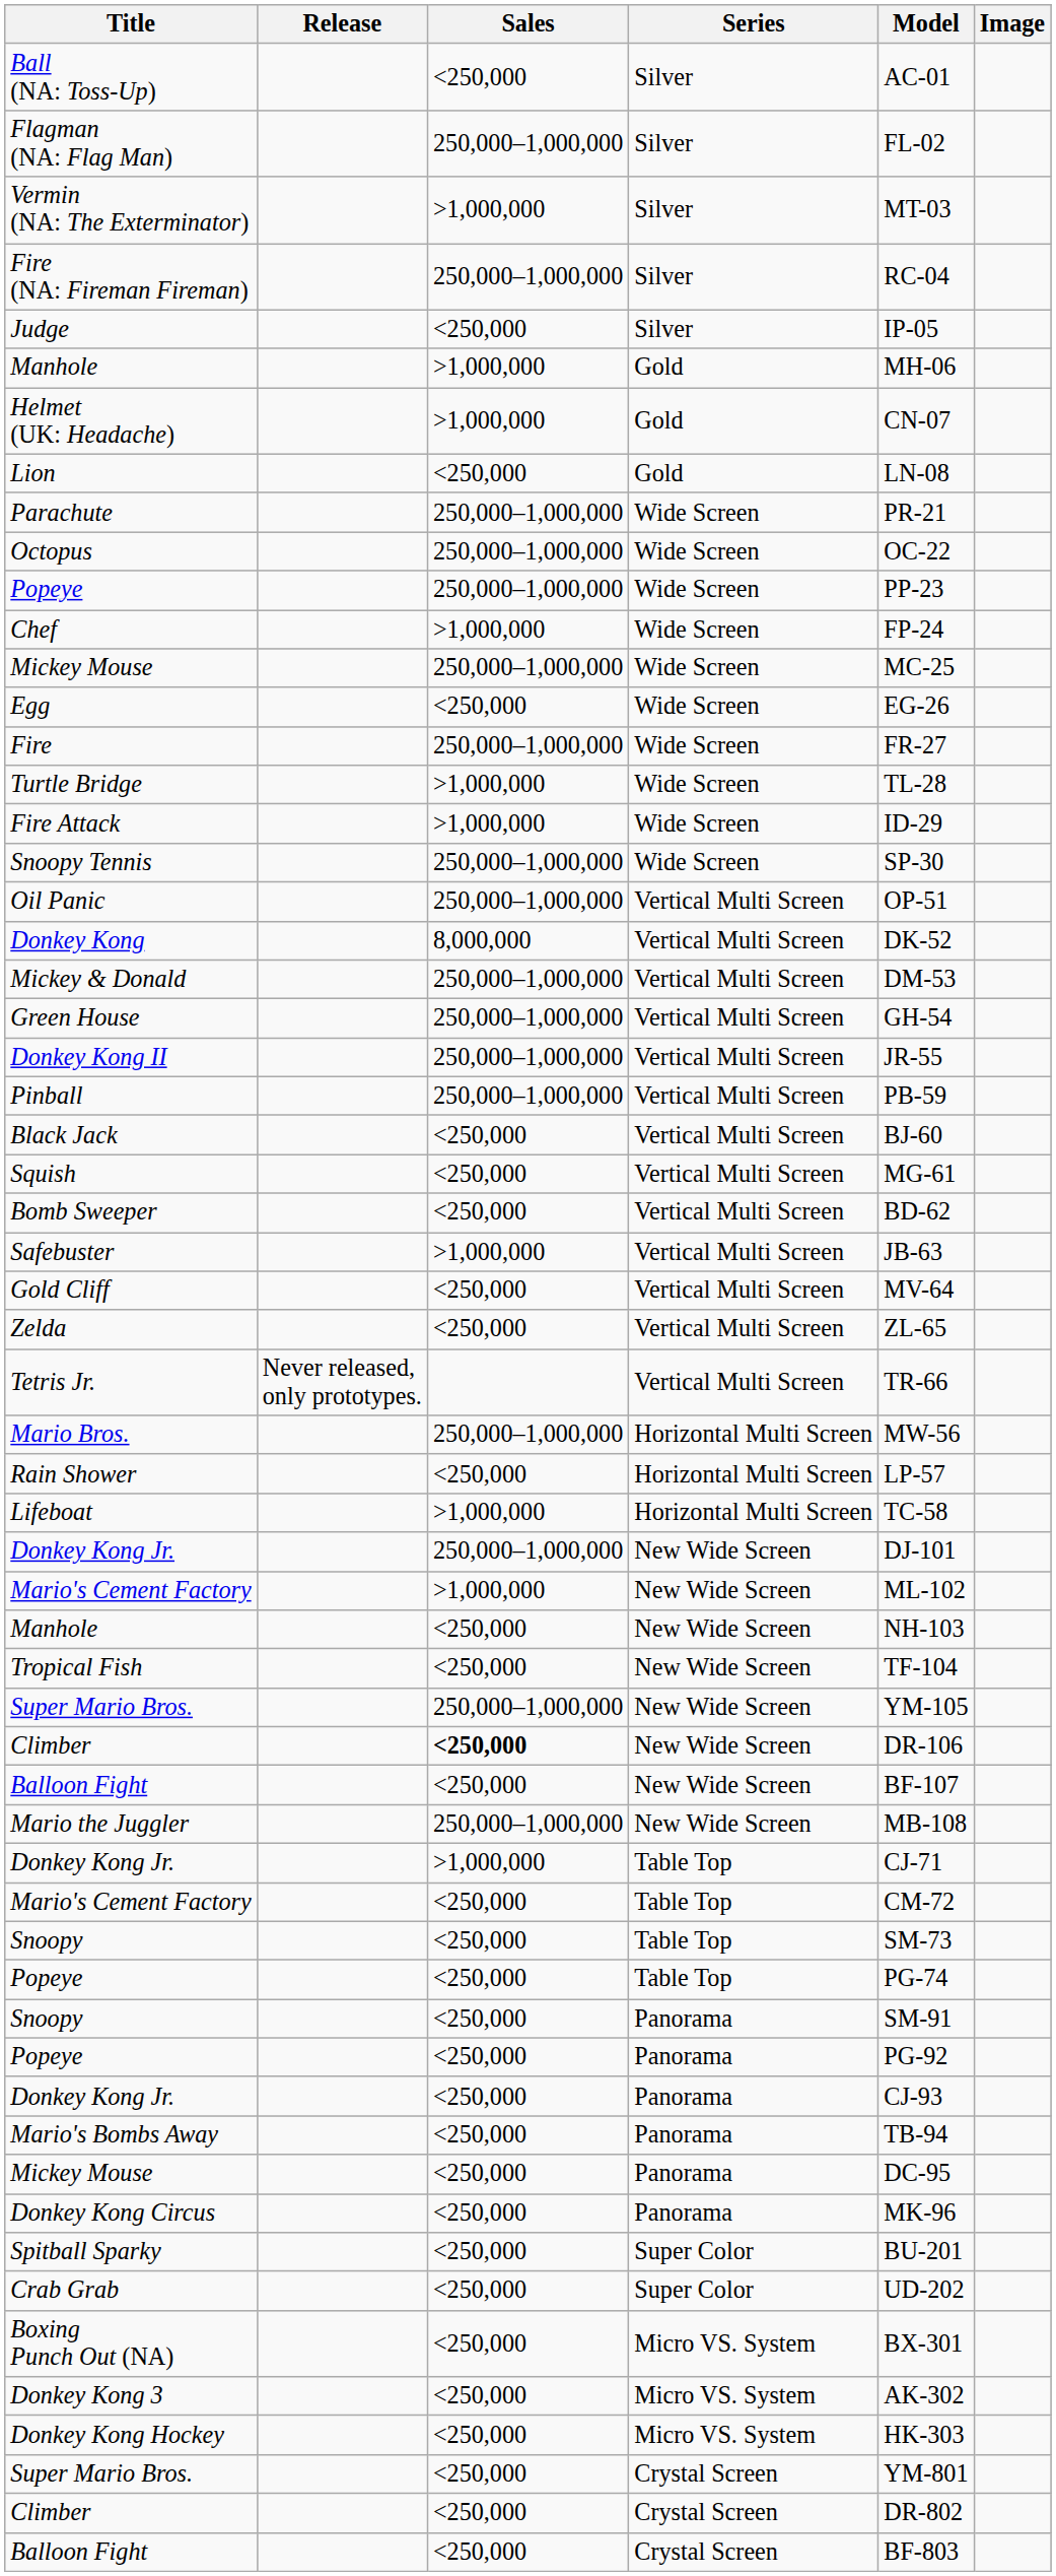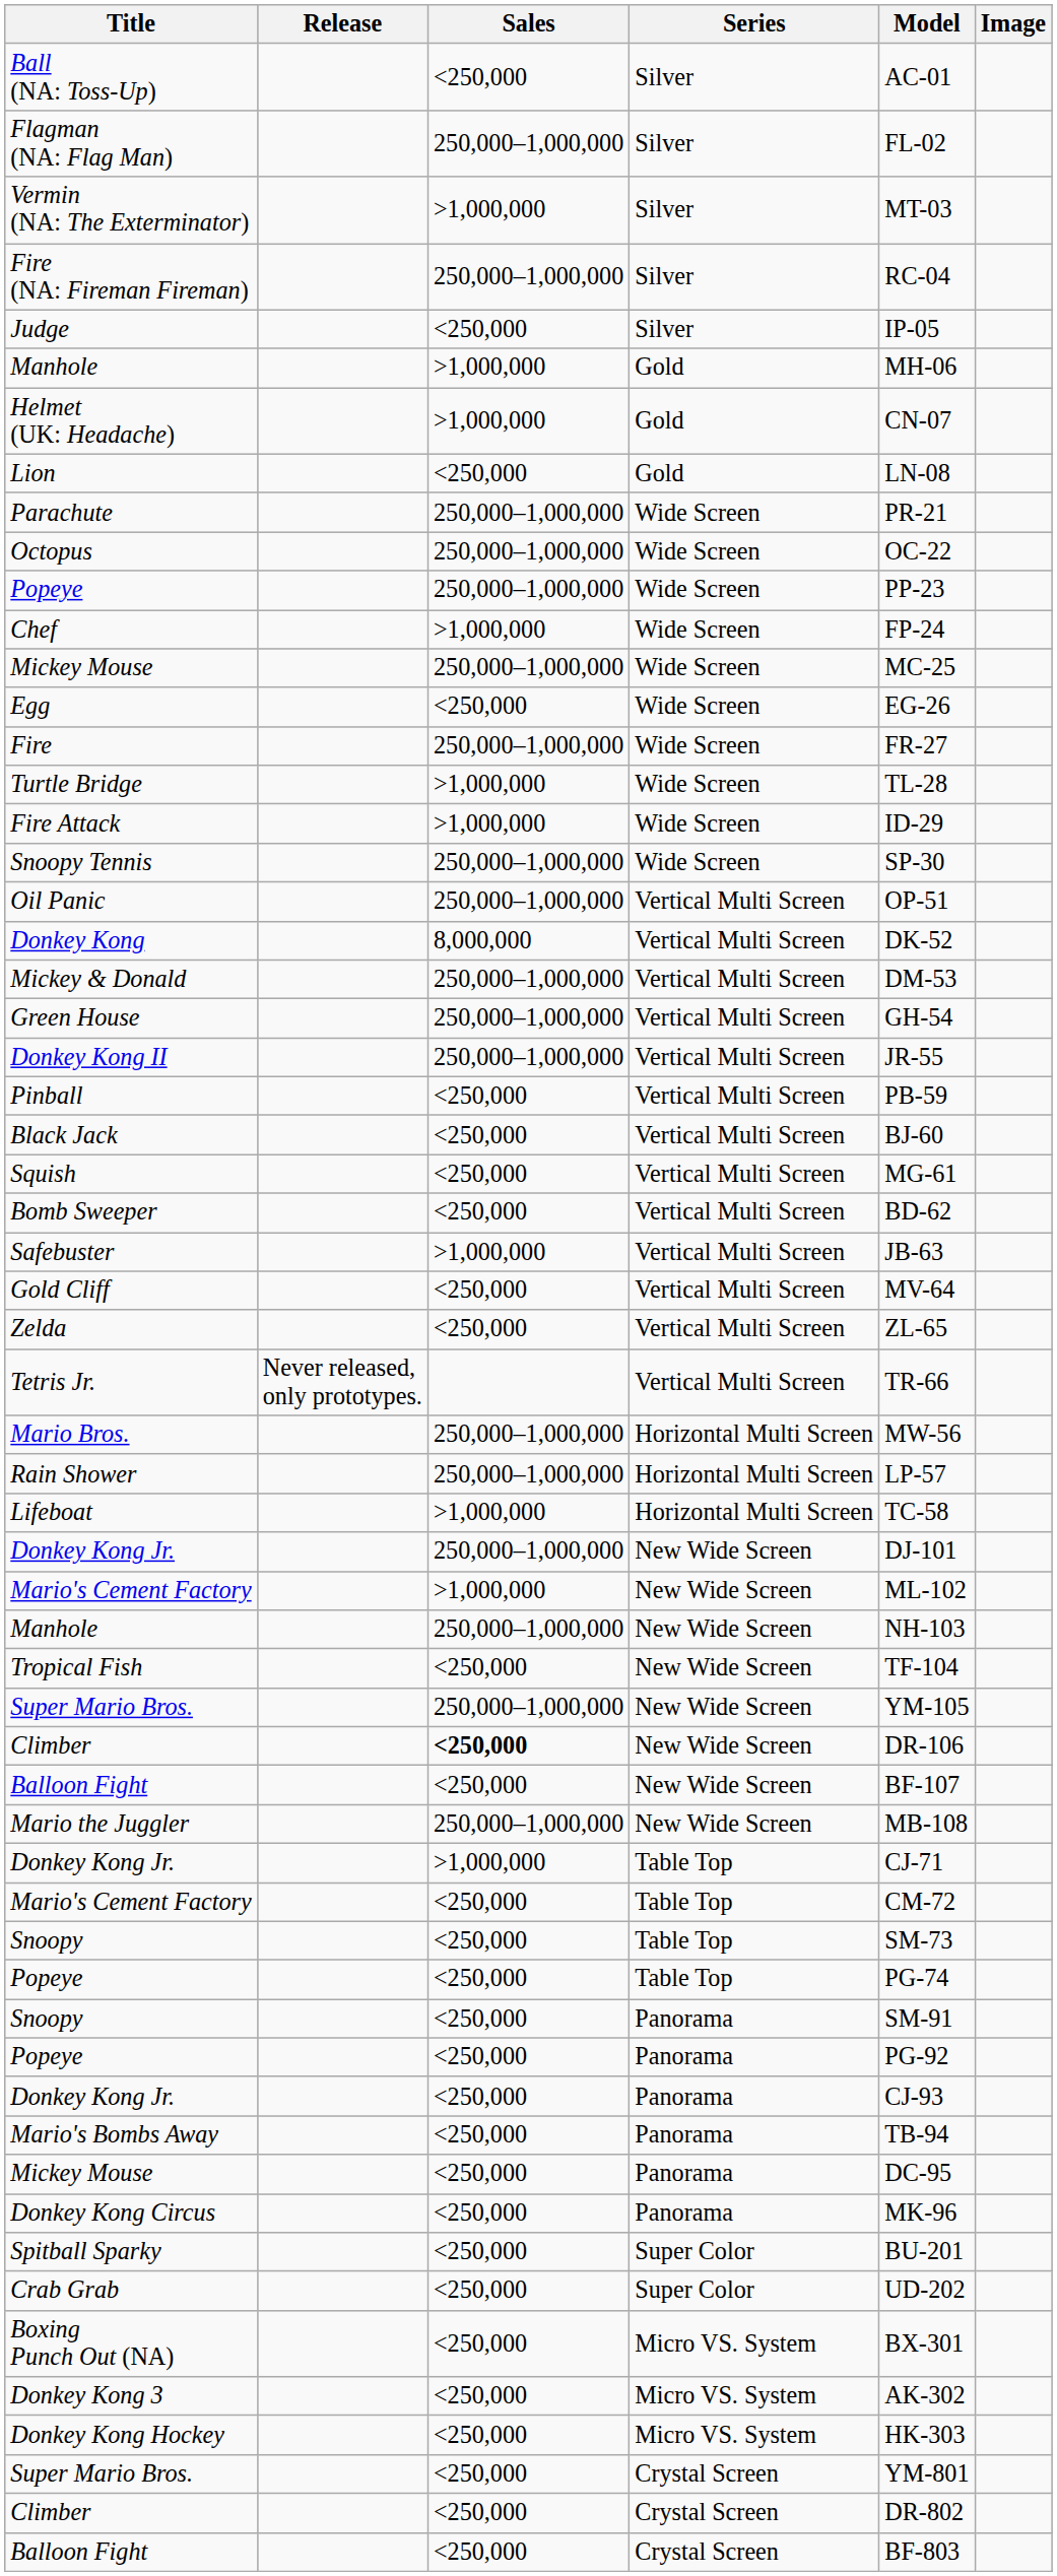 <table class="wikitable sortable sticky-header">
 <tr>
 <th>Title</th>
 <th>Release</th>
 <th>Sales</th>
 <th>Series</th>
 <th>Model</th>
 <th class="unsortable">Image</th>
 </tr>
 <tr>
 <td><em><a href='#'>Ball</a></em><br>(NA: <em>Toss-Up</em>)</td>
 <td></td>
 <td data-sort-value=250000><250,000</td>
 <td data-sort-value=1980-04>Silver</td>
 <td>AC-01</td>
 <td></td>
 </tr>
 <tr>
 <td><em>Flagman</em><br>(NA: <em>Flag Man</em>)</td>
 <td></td>
 <td data-sort-value=500000>250,000–1,000,000</td>
 <td data-sort-value=1980-04>Silver</td>
 <td>FL-02</td>
 <td></td>
 </tr>
 <tr>
 <td><em>Vermin</em><br>(NA: <em>The Exterminator</em>)</td>
 <td></td>
 <td data-sort-value=1000000>>1,000,000</td>
 <td data-sort-value=1980-04>Silver</td>
 <td>MT-03</td>
 <td></td>
 </tr>
 <tr>
 <td><em>Fire</em><br>(NA: <em>Fireman Fireman</em>)</td>
 <td></td>
 <td data-sort-value=500000>250,000–1,000,000</td>
 <td data-sort-value=1980-04>Silver</td>
 <td>RC-04</td>
 <td></td>
 </tr>
 <tr>
 <td><em>Judge</em></td>
 <td></td>
 <td data-sort-value=250000><250,000</td>
 <td data-sort-value=1980-04>Silver</td>
 <td>IP-05</td>
 <td></td>
 </tr>
 <tr>
 <td><em>Manhole</em></td>
 <td></td>
 <td data-sort-value=1000000>>1,000,000</td>
 <td data-sort-value=1981-01>Gold</td>
 <td>MH-06</td>
 <td></td>
 </tr>
 <tr>
 <td><em>Helmet</em><br>(UK: <em>Headache</em>)</td>
 <td></td>
 <td data-sort-value="1000000">>1,000,000</td>
 <td data-sort-value=1981-01>Gold</td>
 <td>CN-07</td>
 <td></td>
 </tr>
 <tr>
 <td><em>Lion</em></td>
 <td></td>
 <td data-sort-value=250000><250,000</td>
 <td data-sort-value=1981-01>Gold</td>
 <td>LN-08</td>
 <td></td>
 </tr>
 <tr>
 <td><em>Parachute</em></td>
 <td></td>
 <td data-sort-value=500000>250,000–1,000,000</td>
 <td data-sort-value=1981-06>Wide Screen</td>
 <td>PR-21</td>
 <td></td>
 </tr>
 <tr>
 <td><em>Octopus</em></td>
 <td></td>
 <td data-sort-value=500000>250,000–1,000,000</td>
 <td data-sort-value=1981-06>Wide Screen</td>
 <td>OC-22</td>
 <td></td>
 </tr>
 <tr>
 <td><em><a href='#'>Popeye</a></em></td>
 <td></td>
 <td data-sort-value=500000>250,000–1,000,000</td>
 <td data-sort-value=1981-06>Wide Screen</td>
 <td>PP-23</td>
 <td></td>
 </tr>
 <tr>
 <td><em>Chef</em></td>
 <td></td>
 <td data-sort-value=1000000>>1,000,000</td>
 <td data-sort-value=1981-06>Wide Screen</td>
 <td>FP-24</td>
 <td></td>
 </tr>
 <tr>
 <td><em>Mickey Mouse</em></td>
 <td></td>
 <td data-sort-value=500000>250,000–1,000,000</td>
 <td data-sort-value=1981-06>Wide Screen</td>
 <td>MC-25</td>
 <td></td>
 </tr>
 <tr>
 <td><em>Egg</em></td>
 <td></td>
 <td data-sort-value=250000><250,000</td>
 <td data-sort-value=1981-06>Wide Screen</td>
 <td>EG-26</td>
 <td></td>
 </tr>
 <tr>
 <td><em>Fire</em></td>
 <td></td>
 <td data-sort-value=500000>250,000–1,000,000</td>
 <td data-sort-value=1981-06>Wide Screen</td>
 <td>FR-27</td>
 <td></td>
 </tr>
 <tr>
 <td><em>Turtle Bridge</em></td>
 <td></td>
 <td data-sort-value=1000000>>1,000,000</td>
 <td data-sort-value=1981-06>Wide Screen</td>
 <td>TL-28</td>
 <td></td>
 </tr>
 <tr>
 <td><em>Fire Attack</em></td>
 <td></td>
 <td data-sort-value=1000000>>1,000,000</td>
 <td data-sort-value=1981-06>Wide Screen</td>
 <td>ID-29</td>
 <td></td>
 </tr>
 <tr>
 <td><em>Snoopy Tennis</em></td>
 <td></td>
 <td data-sort-value=500000>250,000–1,000,000</td>
 <td data-sort-value=1981-06>Wide Screen</td>
 <td>SP-30</td>
 <td></td>
 </tr>
 <tr>
 <td><em>Oil Panic</em></td>
 <td></td>
 <td data-sort-value=500000>250,000–1,000,000</td>
 <td data-sort-value=1982-05>Vertical Multi Screen</td>
 <td>OP-51</td>
 <td></td>
 </tr>
 <tr>
 <td><em><a href='#'>Donkey Kong</a></em></td>
 <td></td>
 <td data-sort-value=8000000>8,000,000</td>
 <td data-sort-value=1982-05>Vertical Multi Screen</td>
 <td>DK-52</td>
 <td></td>
 </tr>
 <tr>
 <td><em>Mickey & Donald</em></td>
 <td></td>
 <td data-sort-value=500000>250,000–1,000,000</td>
 <td data-sort-value=1982-05>Vertical Multi Screen</td>
 <td>DM-53</td>
 <td></td>
 </tr>
 <tr>
 <td><em>Green House</em></td>
 <td></td>
 <td data-sort-value=500000>250,000–1,000,000</td>
 <td data-sort-value=1982-05>Vertical Multi Screen</td>
 <td>GH-54</td>
 <td></td>
 </tr>
 <tr>
 <td><em><a href='#'>Donkey Kong II</a></em></td>
 <td></td>
 <td data-sort-value=500000>250,000–1,000,000</td>
 <td data-sort-value=1982-05>Vertical Multi Screen</td>
 <td>JR-55</td>
 <td></td>
 </tr>
 <tr>
 <td><em>Pinball</em></td>
 <td></td>
-<td data-sort-value=500000>250,000–1,000,000</td>
+<td data-sort-value=250000><250,000</td>
 <td data-sort-value=1982-05>Vertical Multi Screen</td>
 <td>PB-59</td>
 <td></td>
 </tr>
 <tr>
 <td><em>Black Jack</em></td>
 <td></td>
 <td data-sort-value=250000><250,000</td>
 <td data-sort-value=1982-05>Vertical Multi Screen</td>
 <td>BJ-60</td>
 <td></td>
 </tr>
 <tr>
 <td><em>Squish</em></td>
 <td></td>
 <td data-sort-value=250000><250,000</td>
 <td data-sort-value=1982-05>Vertical Multi Screen</td>
 <td>MG-61</td>
 <td></td>
 </tr>
 <tr>
 <td><em>Bomb Sweeper</em></td>
 <td></td>
 <td data-sort-value=250000><250,000</td>
 <td data-sort-value=1982-05>Vertical Multi Screen</td>
 <td>BD-62</td>
 <td></td>
 </tr>
 <tr>
 <td><em>Safebuster</em></td>
 <td></td>
 <td data-sort-value=1000000>>1,000,000</td>
 <td data-sort-value=1982-05>Vertical Multi Screen</td>
 <td>JB-63</td>
 <td></td>
 </tr>
 <tr>
 <td><em>Gold Cliff</em></td>
 <td></td>
 <td data-sort-value=250000><250,000</td>
 <td data-sort-value=1982-05>Vertical Multi Screen</td>
 <td>MV-64</td>
 <td></td>
 </tr>
 <tr>
 <td><em>Zelda</em></td>
 <td></td>
 <td data-sort-value=250000><250,000</td>
 <td data-sort-value=1982-05>Vertical Multi Screen</td>
 <td>ZL-65</td>
 <td></td>
 </tr>
 <tr>
 <td><em>Tetris Jr.</em></td>
 <td data-sort-value=>Never released,<br>only prototypes.</td>
 <td></td>
 <td data-sort-value=1982-05>Vertical Multi Screen</td>
 <td>TR-66</td>
 <td></td>
 </tr>
 <tr>
 <td><em><a href='#'>Mario Bros.</a></em></td>
 <td></td>
 <td data-sort-value=500000>250,000–1,000,000</td>
 <td data-sort-value=1983-03>Horizontal Multi Screen</td>
 <td>MW-56</td>
 <td></td>
 </tr>
 <tr>
 <td><em>Rain Shower</em></td>
 <td></td>
-<td data-sort-value=250000><250,000</td>
+<td data-sort-value=500000>250,000–1,000,000</td>
 <td data-sort-value=1983-03>Horizontal Multi Screen</td>
 <td>LP-57</td>
 <td></td>
 </tr>
 <tr>
 <td><em>Lifeboat</em></td>
 <td></td>
 <td data-sort-value=1000000>>1,000,000</td>
 <td data-sort-value=1983-03>Horizontal Multi Screen</td>
 <td>TC-58</td>
 <td></td>
 </tr>
 <tr>
 <td><em><a href='#'>Donkey Kong Jr.</a></em></td>
 <td></td>
 <td data-sort-value=500000>250,000–1,000,000</td>
 <td data-sort-value=1982-10>New Wide Screen</td>
 <td>DJ-101</td>
 <td></td>
 </tr>
 <tr>
 <td><em><a href='#'>Mario's Cement Factory</a></em></td>
 <td></td>
 <td data-sort-value=1000000>>1,000,000</td>
 <td data-sort-value=1982-10>New Wide Screen</td>
 <td>ML-102</td>
 <td></td>
 </tr>
 <tr>
 <td><em>Manhole</em></td>
 <td></td>
-<td data-sort-value=250000><250,000</td>
+<td data-sort-value=500000>250,000–1,000,000</td>
 <td data-sort-value=1982-10>New Wide Screen</td>
 <td>NH-103</td>
 <td></td>
 </tr>
 <tr>
 <td><em>Tropical Fish</em></td>
 <td></td>
 <td data-sort-value=250000><250,000</td>
 <td data-sort-value=1982-10>New Wide Screen</td>
 <td>TF-104</td>
 <td></td>
 </tr>
 <tr>
 <td><em><a href='#'>Super Mario Bros.</a></em></td>
 <td></td>
 <td data-sort-value=500000>250,000–1,000,000</td>
 <td data-sort-value=1982-10>New Wide Screen</td>
 <td>YM-105</td>
 <td></td>
 </tr>
 <tr>
 <td><em>Climber</em></td>
 <td></td>
 <td data-sort-value=250000><strong><250,000</strong></td>
 <td data-sort-value=1982-10>New Wide Screen</td>
 <td>DR-106</td>
 <td></td>
 </tr>
 <tr>
 <td><em><a href='#'>Balloon Fight</a></em></td>
 <td></td>
 <td data-sort-value=250000><250,000</td>
 <td data-sort-value=1982-10>New Wide Screen</td>
 <td>BF-107</td>
 <td></td>
 </tr>
 <tr>
 <td><em>Mario the Juggler</em></td>
 <td></td>
 <td data-sort-value=500000>250,000–1,000,000</td>
 <td data-sort-value=1982-10>New Wide Screen</td>
 <td>MB-108</td>
 <td></td>
 </tr>
 <tr>
 <td><em>Donkey Kong Jr.</em></td>
 <td></td>
 <td data-sort-value=1000000>>1,000,000</td>
 <td data-sort-value=1983-04>Table Top</td>
 <td>CJ-71</td>
 <td></td>
 </tr>
 <tr>
 <td><em>Mario's Cement Factory</em></td>
 <td></td>
 <td data-sort-value=250000><250,000</td>
 <td data-sort-value=1983-04>Table Top</td>
 <td>CM-72</td>
 <td></td>
 </tr>
 <tr>
 <td><em>Snoopy</em></td>
 <td></td>
 <td data-sort-value=250000><250,000</td>
 <td data-sort-value=1983-04>Table Top</td>
 <td>SM-73</td>
 <td></td>
 </tr>
 <tr>
 <td><em>Popeye</em></td>
 <td></td>
 <td data-sort-value=250000><250,000</td>
 <td data-sort-value=1983-04>Table Top</td>
 <td>PG-74</td>
 <td></td>
 </tr>
 <tr>
 <td><em>Snoopy</em></td>
 <td></td>
 <td data-sort-value=250000><250,000</td>
 <td data-sort-value=1983-08>Panorama</td>
 <td>SM-91</td>
 <td></td>
 </tr>
 <tr>
 <td><em>Popeye</em></td>
 <td></td>
 <td data-sort-value=250000><250,000</td>
 <td data-sort-value=1983-08>Panorama</td>
 <td>PG-92</td>
 <td></td>
 </tr>
 <tr>
 <td><em>Donkey Kong Jr.</em></td>
 <td></td>
 <td data-sort-value=250000><250,000</td>
 <td data-sort-value=1983-08>Panorama</td>
 <td>CJ-93</td>
 <td></td>
 </tr>
 <tr>
 <td><em>Mario's Bombs Away</em></td>
 <td></td>
 <td data-sort-value=250000><250,000</td>
 <td data-sort-value=1983-08>Panorama</td>
 <td>TB-94</td>
 <td></td>
 </tr>
 <tr>
 <td><em>Mickey Mouse</em></td>
 <td></td>
 <td data-sort-value=250000><250,000</td>
 <td data-sort-value=1983-08>Panorama</td>
 <td>DC-95</td>
 <td></td>
 </tr>
 <tr>
 <td><em>Donkey Kong Circus</em></td>
 <td></td>
 <td data-sort-value=250000><250,000</td>
 <td data-sort-value=1983-08>Panorama</td>
 <td>MK-96</td>
 <td></td>
 </tr>
 <tr>
 <td><em>Spitball Sparky</em></td>
 <td></td>
 <td data-sort-value=250000><250,000</td>
 <td data-sort-value=1984-02>Super Color</td>
 <td>BU-201</td>
 <td></td>
 </tr>
 <tr>
 <td><em>Crab Grab</em></td>
 <td></td>
 <td data-sort-value=250000><250,000</td>
 <td data-sort-value=1984-02>Super Color</td>
 <td>UD-202</td>
 <td></td>
 </tr>
 <tr>
 <td><em>Boxing</em><br><em>Punch Out</em> (NA)</td>
 <td></td>
 <td data-sort-value=250000><250,000</td>
 <td data-sort-value=1984-07>Micro VS. System</td>
 <td>BX-301</td>
 <td></td>
 </tr>
 <tr>
 <td><em>Donkey Kong 3</em></td>
 <td></td>
 <td data-sort-value=250000><250,000</td>
 <td data-sort-value=1984-07>Micro VS. System</td>
 <td>AK-302</td>
 <td></td>
 </tr>
 <tr>
 <td><em>Donkey Kong Hockey</em></td>
 <td></td>
 <td data-sort-value=250000><250,000</td>
 <td data-sort-value=1984-07>Micro VS. System</td>
 <td>HK-303</td>
 <td></td>
 </tr>
 <tr>
 <td><em>Super Mario Bros.</em></td>
 <td></td>
 <td data-sort-value=250000><250,000</td>
 <td data-sort-value=1986-06>Crystal Screen</td>
 <td>YM-801</td>
 <td></td>
 </tr>
 <tr>
 <td><em>Climber</em></td>
 <td></td>
 <td data-sort-value=250000><250,000</td>
 <td data-sort-value=1986-06>Crystal Screen</td>
 <td>DR-802</td>
 <td></td>
 </tr>
 <tr>
 <td><em>Balloon Fight</em></td>
 <td></td>
 <td data-sort-value=250000><250,000</td>
 <td data-sort-value=1986-06>Crystal Screen</td>
 <td>BF-803</td>
 <td></td>
 </tr>
 </table>
